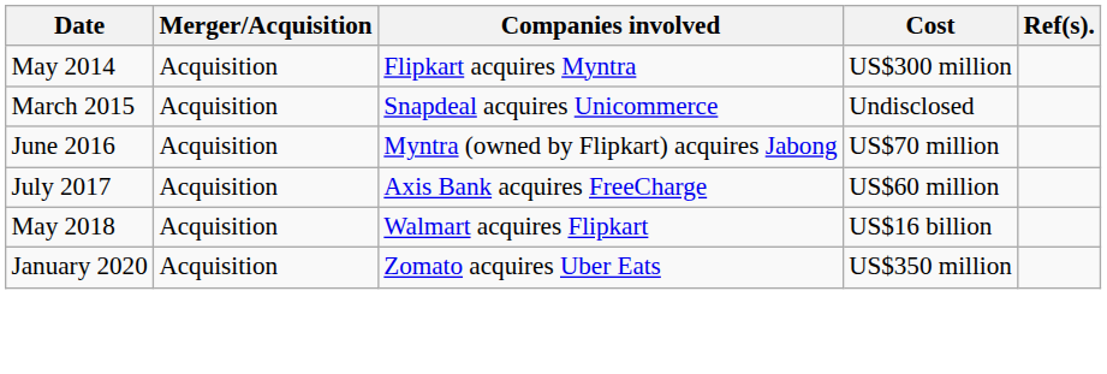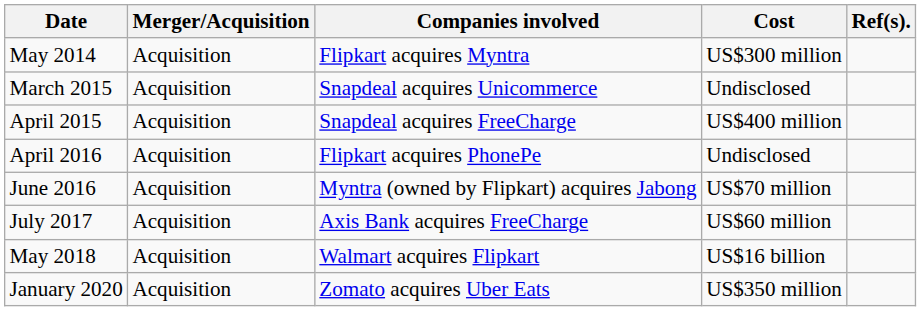 <table class="wikitable sortable">
 <tr>
 <th>Date</th>
 <th>Merger/Acquisition</th>
 <th>Companies involved</th>
 <th>Cost</th>
 <th>Ref(s).</th>
 </tr>
 <tr>
 <td>May 2014</td>
 <td>Acquisition</td>
 <td><a href='#'>Flipkart</a> acquires <a href='#'>Myntra</a></td>
 <td>US$300 million</td>
 <td></td>
 </tr>
 <tr>
 <td>March 2015</td>
 <td>Acquisition</td>
 <td><a href='#'>Snapdeal</a> acquires <a href='#'>Unicommerce</a></td>
+<td>Undisclosed</td>
+<td></td>
+</tr>
+<tr>
+<td>April 2015</td>
+<td>Acquisition</td>
+<td><a href='#'>Snapdeal</a> acquires <a href='#'>FreeCharge</a></td>
+<td>US$400 million</td>
+<td></td>
+</tr>
+<tr>
+<td>April 2016</td>
+<td>Acquisition</td>
+<td><a href='#'>Flipkart</a> acquires <a href='#'>PhonePe</a></td>
 <td>Undisclosed</td>
 <td></td>
 </tr>
 <tr>
 <td>June 2016</td>
 <td>Acquisition</td>
 <td><a href='#'>Myntra</a> (owned by Flipkart) acquires <a href='#'>Jabong</a></td>
 <td>US$70 million</td>
 <td></td>
 </tr>
 <tr>
 <td>July 2017</td>
 <td>Acquisition</td>
 <td><a href='#'>Axis Bank</a> acquires <a href='#'>FreeCharge</a></td>
 <td>US$60 million</td>
 <td></td>
 </tr>
 <tr>
 <td>May 2018</td>
 <td>Acquisition</td>
 <td><a href='#'>Walmart</a> acquires <a href='#'>Flipkart</a></td>
 <td>US$16 billion</td>
 <td></td>
 </tr>
 <tr>
 <td>January 2020</td>
 <td>Acquisition</td>
 <td><a href='#'>Zomato</a> acquires <a href='#'>Uber Eats</a></td>
 <td>US$350 million</td>
 <td></td>
 </tr>
 </table>
